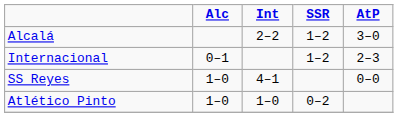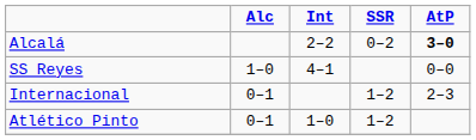 <table style="font-size: 90%; text-align: center" class="wikitable">
 <tr>
 <td width=165></td>
 <td align="center" width=40><strong><a href='#'>Alc</a></strong></td>
 <td width=40><strong><a href='#'>Int</a></strong></td>
 <td width=40><strong><a href='#'>SSR</a></strong></td>
 <td width=40><strong><a href='#'>AtP</a></strong></td>
 </tr>
 <tr>
 <td align=left><a href='#'>Alcalá</a></td>
 <td></td>
 <td> 2–2</td>
-<td> 1–2</td>
-<td> 3–0</td>
+<td> 0–2</td>
+<td><strong> 3–0</strong></td>
+</tr>
+<tr>
+<td align=left><a href='#'>SS Reyes</a></td>
+<td> 1–0</td>
+<td> 4–1</td>
+<td></td>
+<td> 0–0</td>
 </tr>
 <tr>
 <td align=left><a href='#'>Internacional</a></td>
 <td> 0–1</td>
 <td></td>
 <td> 1–2</td>
 <td> 2–3</td>
 </tr>
 <tr>
-<td align=left><a href='#'>SS Reyes</a></td>
+<td align=left><a href='#'>Atlético Pinto</a></td>
+<td> 0–1</td>
 <td> 1–0</td>
-<td> 4–1</td>
-<td></td>
-<td> 0–0</td>
-</tr>
-<tr>
-<td align=left><a href='#'>Atlético Pinto</a></td>
-<td> 1–0</td>
-<td> 1–0</td>
-<td> 0–2</td>
+<td> 1–2</td>
 <td></td>
 </tr>
 <tr>
 </tr>
 </table>
